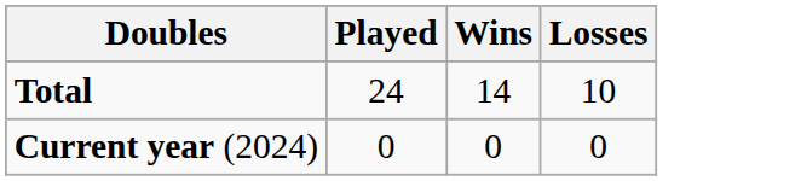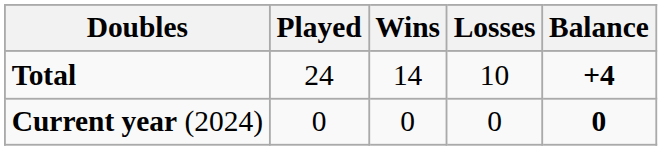 <table class="wikitable" style="text-align:center">
 <tr>
 <th>Doubles</th>
 <th>Played</th>
 <th>Wins</th>
 <th>Losses</th>
+<th>Balance</th>
 </tr>
 <tr>
 <td align=left><strong>Total</strong></td>
 <td>24</td>
 <td>14</td>
 <td>10</td>
+<td><strong>+4</strong></td>
 </tr>
 <tr>
 <td align=left><strong>Current year</strong> (2024)</td>
 <td>0</td>
 <td>0</td>
 <td>0</td>
+<td><strong>0</strong></td>
 </tr>
 </table>
